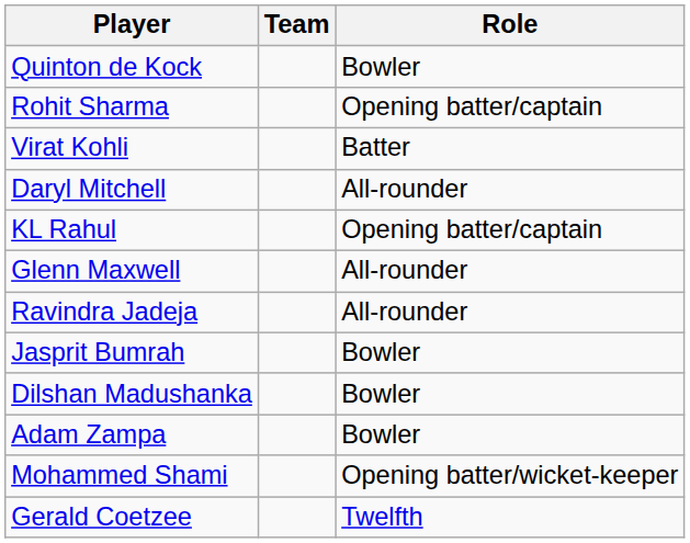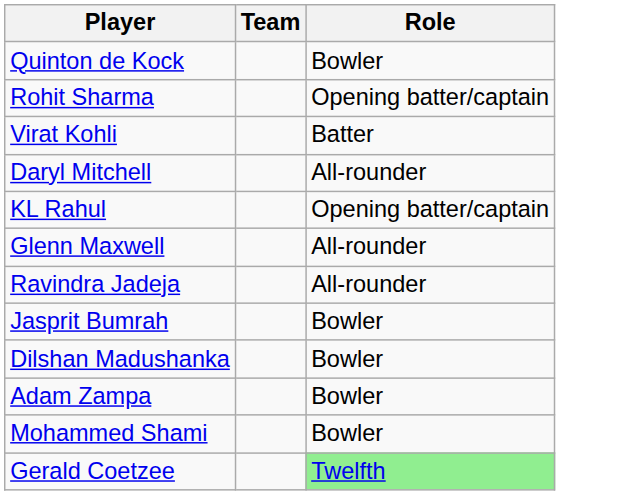 <table class="wikitable">
 <tr>
 <th>Player</th>
 <th>Team</th>
 <th>Role</th>
 </tr>
 <tr>
 <td><a href='#'>Quinton de Kock</a></td>
 <td></td>
 <td>Bowler</td>
 </tr>
 <tr>
 <td><a href='#'>Rohit Sharma</a></td>
 <td></td>
 <td>Opening batter/captain</td>
 </tr>
 <tr>
 <td><a href='#'>Virat Kohli</a></td>
 <td></td>
 <td>Batter</td>
 </tr>
 <tr>
 <td><a href='#'>Daryl Mitchell</a></td>
 <td></td>
 <td>All-rounder</td>
 </tr>
 <tr>
 <td><a href='#'>KL Rahul</a></td>
 <td></td>
 <td>Opening batter/captain</td>
 </tr>
 <tr>
 <td><a href='#'>Glenn Maxwell</a></td>
 <td></td>
 <td>All-rounder</td>
 </tr>
 <tr>
 <td><a href='#'>Ravindra Jadeja</a></td>
 <td></td>
 <td>All-rounder</td>
 </tr>
 <tr>
 <td><a href='#'>Jasprit Bumrah</a></td>
 <td></td>
 <td>Bowler</td>
 </tr>
 <tr>
 <td><a href='#'>Dilshan Madushanka</a></td>
 <td></td>
 <td>Bowler</td>
 </tr>
 <tr>
 <td><a href='#'>Adam Zampa</a></td>
 <td></td>
 <td>Bowler</td>
 </tr>
 <tr>
 <td><a href='#'>Mohammed Shami</a></td>
 <td></td>
-<td>Opening batter/wicket-keeper</td>
+<td>Bowler</td>
 </tr>
 <tr>
 <td><a href='#'>Gerald Coetzee</a></td>
 <td></td>
-<td><a href='#'>Twelfth</a></td>
+<td style="background: lightgreen;"><a href='#'>Twelfth</a></td>
 </tr>
 </table>
